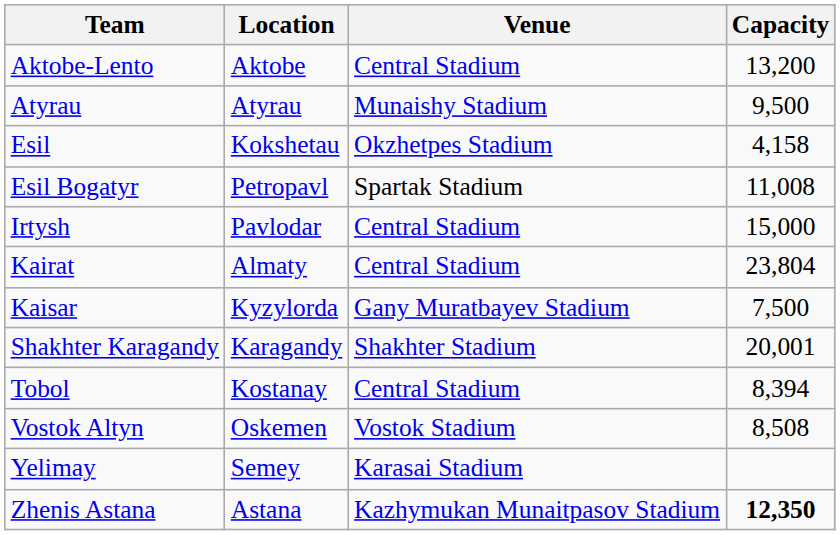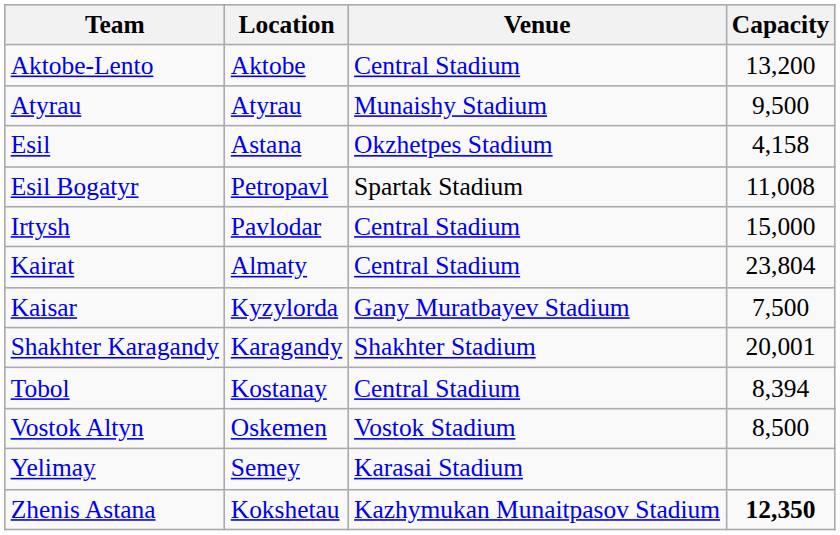 <table class="wikitable sortable" border="1">
 <tr>
 <th>Team</th>
 <th>Location</th>
 <th>Venue</th>
 <th>Capacity</th>
 </tr>
 <tr>
 <td><a href='#'>Aktobe-Lento</a></td>
 <td><a href='#'>Aktobe</a></td>
 <td><a href='#'>Central Stadium</a></td>
 <td style="text-align:center;">13,200</td>
 </tr>
 <tr>
 <td><a href='#'>Atyrau</a></td>
 <td><a href='#'>Atyrau</a></td>
 <td><a href='#'>Munaishy Stadium</a></td>
 <td style="text-align:center;">9,500</td>
 </tr>
 <tr>
 <td><a href='#'>Esil</a></td>
-<td><a href='#'>Kokshetau</a></td>
+<td><a href='#'>Astana</a></td>
 <td><a href='#'>Okzhetpes Stadium</a></td>
 <td style="text-align:center;">4,158</td>
 </tr>
 <tr>
 <td><a href='#'>Esil Bogatyr</a></td>
 <td><a href='#'>Petropavl</a></td>
 <td>Spartak Stadium</td>
 <td style="text-align:center;">11,008</td>
 </tr>
 <tr>
 <td><a href='#'>Irtysh</a></td>
 <td><a href='#'>Pavlodar</a></td>
 <td><a href='#'>Central Stadium</a></td>
 <td style="text-align:center;">15,000</td>
 </tr>
 <tr>
 <td><a href='#'>Kairat</a></td>
 <td><a href='#'>Almaty</a></td>
 <td><a href='#'>Central Stadium</a></td>
 <td style="text-align:center;">23,804</td>
 </tr>
 <tr>
 <td><a href='#'>Kaisar</a></td>
 <td><a href='#'>Kyzylorda</a></td>
 <td><a href='#'>Gany Muratbayev Stadium</a></td>
 <td style="text-align:center;">7,500</td>
 </tr>
 <tr>
 <td><a href='#'>Shakhter Karagandy</a></td>
 <td><a href='#'>Karagandy</a></td>
 <td><a href='#'>Shakhter Stadium</a></td>
 <td style="text-align:center;">20,001</td>
 </tr>
 <tr>
 <td><a href='#'>Tobol</a></td>
 <td><a href='#'>Kostanay</a></td>
 <td><a href='#'>Central Stadium</a></td>
 <td style="text-align:center;">8,394</td>
 </tr>
 <tr>
 <td><a href='#'>Vostok Altyn</a></td>
 <td><a href='#'>Oskemen</a></td>
 <td><a href='#'>Vostok Stadium</a></td>
-<td style="text-align:center;">8,508</td>
+<td style="text-align:center;">8,500</td>
 </tr>
 <tr>
 <td><a href='#'>Yelimay</a></td>
 <td><a href='#'>Semey</a></td>
 <td><a href='#'>Karasai Stadium</a></td>
 <td style="text-align:center;"></td>
 </tr>
 <tr>
 <td><a href='#'>Zhenis Astana</a></td>
-<td><a href='#'>Astana</a></td>
+<td><a href='#'>Kokshetau</a></td>
 <td><a href='#'>Kazhymukan Munaitpasov Stadium</a></td>
 <td style="text-align:center;"><strong>12,350</strong></td>
 </tr>
 </table>
